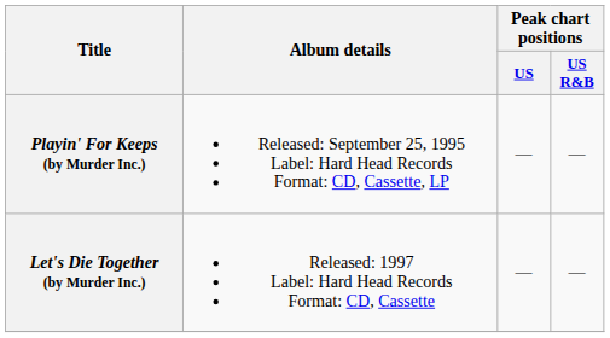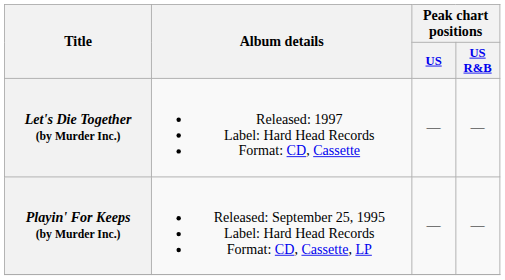 <table class="wikitable plainrowheaders" style="text-align:center;">
 <tr>
 <th scope="col" rowspan="2" style="width:10em;">Title</th>
 <th scope="col" rowspan="2" style="width:18em;">Album details</th>
 <th scope="col" colspan="2">Peak chart positions</th>
 </tr>
 <tr>
 <th style="width:3em;font-size:90%;"><a href='#'>US</a><br></th>
 <th style="width:3em;font-size:90%;"><a href='#'>US R&B</a></th>
 </tr>
 <tr>
+<th scope="row"><em>Let's Die Together</em><br><small>(by Murder Inc.)</small></th>
+<td><br><ul><li>Released: 1997</li><li>Label: Hard Head Records</li><li>Format: <a href='#'>CD</a>, <a href='#'>Cassette</a></li></ul></td>
+<td>—</td>
+<td>—</td>
+</tr>
+<tr>
 <th scope="row"><em>Playin' For Keeps</em><br><small>(by Murder Inc.)</small></th>
 <td><br><ul><li>Released: September 25, 1995</li><li>Label: Hard Head Records</li><li>Format: <a href='#'>CD</a>, <a href='#'>Cassette</a>, <a href='#'>LP</a></li></ul></td>
 <td>—</td>
 <td>—</td>
 </tr>
 <tr>
-<th scope="row"><em>Let's Die Together</em><br><small>(by Murder Inc.)</small></th>
-<td><br><ul><li>Released: 1997</li><li>Label: Hard Head Records</li><li>Format: <a href='#'>CD</a>, <a href='#'>Cassette</a></li></ul></td>
-<td>—</td>
-<td>—</td>
-</tr>
-<tr>
 </tr>
 </table>
